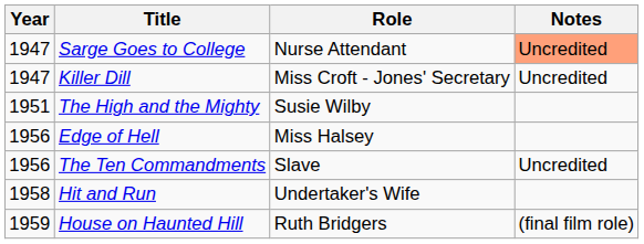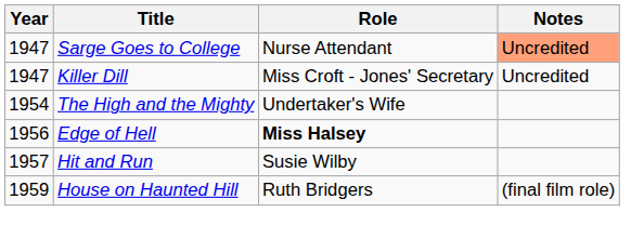 <table class="wikitable">
 <tr>
 <th>Year</th>
 <th>Title</th>
 <th>Role</th>
 <th>Notes</th>
 </tr>
 <tr>
 <td>1947</td>
 <td><em><a href='#'>Sarge Goes to College</a></em></td>
 <td>Nurse Attendant</td>
 <td style="background: lightsalmon;">Uncredited</td>
 </tr>
 <tr>
 <td>1947</td>
 <td><em><a href='#'>Killer Dill</a></em></td>
 <td>Miss Croft - Jones' Secretary</td>
 <td>Uncredited</td>
 </tr>
 <tr>
-<td>1951</td>
+<td>1954</td>
 <td><em><a href='#'>The High and the Mighty</a></em></td>
-<td>Susie Wilby</td>
+<td>Undertaker's Wife</td>
 <td></td>
 </tr>
 <tr>
 <td>1956</td>
 <td><em><a href='#'>Edge of Hell</a></em></td>
-<td>Miss Halsey</td>
+<td><strong>Miss Halsey</strong></td>
 <td></td>
 </tr>
 <tr>
-<td>1956</td>
-<td><em><a href='#'>The Ten Commandments</a></em></td>
-<td>Slave</td>
-<td>Uncredited</td>
-</tr>
-<tr>
-<td>1958</td>
+<td>1957</td>
 <td><em><a href='#'>Hit and Run</a></em></td>
-<td>Undertaker's Wife</td>
+<td>Susie Wilby</td>
 <td></td>
 </tr>
 <tr>
 <td>1959</td>
 <td><em><a href='#'>House on Haunted Hill</a></em></td>
 <td>Ruth Bridgers</td>
 <td>(final film role)</td>
 </tr>
 </table>
